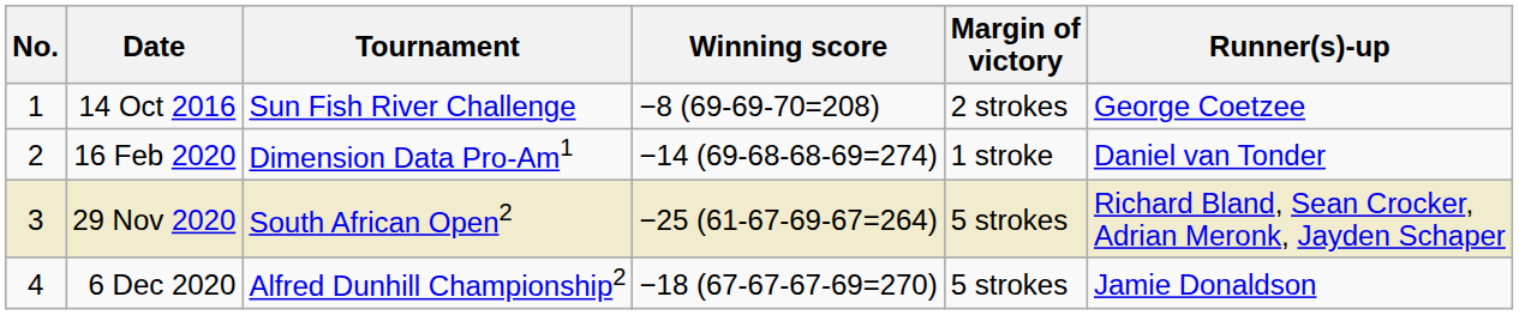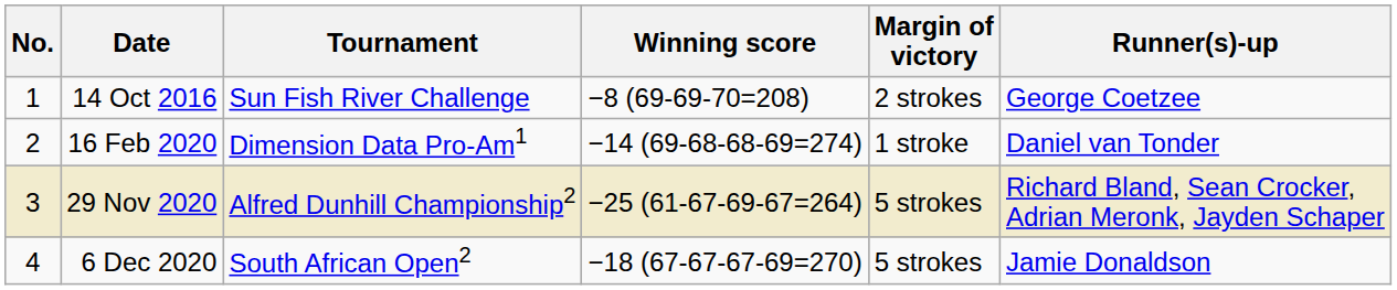 <table class="wikitable" style="font-size:95%;">
 <tr>
 <th>No.</th>
 <th>Date</th>
 <th>Tournament</th>
 <th>Winning score</th>
 <th>Margin of<br>victory</th>
 <th>Runner(s)-up</th>
 </tr>
 <tr>
 <td align=center>1</td>
 <td align=right>14 Oct <a href='#'>2016</a></td>
 <td><a href='#'>Sun Fish River Challenge</a></td>
 <td>−8 (69-69-70=208)</td>
 <td>2 strokes</td>
 <td> <a href='#'>George Coetzee</a></td>
 </tr>
 <tr>
 <td align=center>2</td>
 <td align=right>16 Feb <a href='#'>2020</a></td>
 <td><a href='#'>Dimension Data Pro-Am</a><sup>1</sup></td>
 <td>−14 (69-68-68-69=274)</td>
 <td>1 stroke</td>
 <td> <a href='#'>Daniel van Tonder</a></td>
 </tr>
 <tr style="background:#f2ecce;">
 <td align=center>3</td>
 <td align=right>29 Nov <a href='#'>2020</a></td>
-<td><a href='#'>South African Open</a><sup>2</sup></td>
+<td><a href='#'>Alfred Dunhill Championship</a><sup>2</sup></td>
 <td>−25 (61-67-69-67=264)</td>
 <td>5 strokes</td>
 <td> <a href='#'>Richard Bland</a>,  <a href='#'>Sean Crocker</a>,<br> <a href='#'>Adrian Meronk</a>,  <a href='#'>Jayden Schaper</a></td>
 </tr>
 <tr>
 <td align=center>4</td>
 <td align=right>6 Dec 2020</td>
-<td><a href='#'>Alfred Dunhill Championship</a><sup>2</sup></td>
+<td><a href='#'>South African Open</a><sup>2</sup></td>
 <td>−18 (67-67-67-69=270)</td>
 <td>5 strokes</td>
 <td> <a href='#'>Jamie Donaldson</a></td>
 </tr>
 </table>
